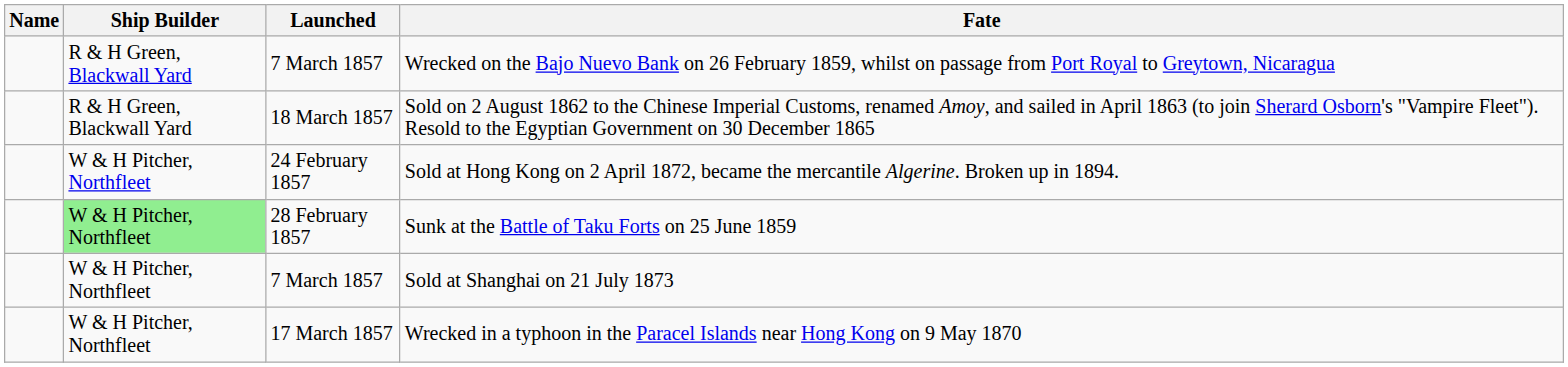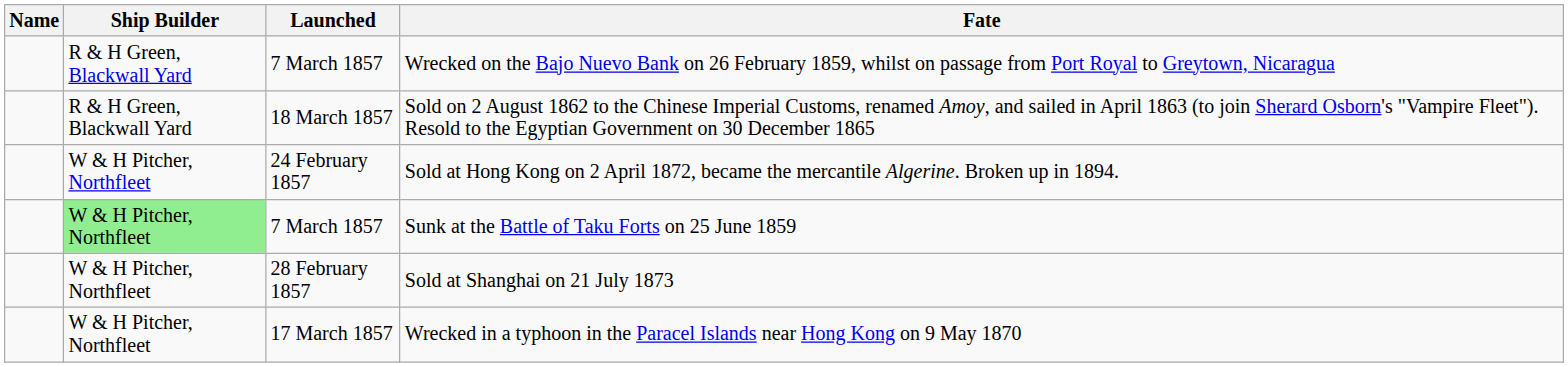 <table class="wikitable" style="text-align:left">
 <tr>
 <th>Name</th>
 <th>Ship Builder</th>
 <th>Launched</th>
 <th>Fate</th>
 </tr>
 <tr>
 <td></td>
 <td>R & H Green, <a href='#'>Blackwall Yard</a></td>
 <td>7 March 1857</td>
 <td>Wrecked on the <a href='#'>Bajo Nuevo Bank</a> on 26 February 1859, whilst on passage from <a href='#'>Port Royal</a> to <a href='#'>Greytown, Nicaragua</a></td>
 </tr>
 <tr>
 <td></td>
 <td>R & H Green, Blackwall Yard</td>
 <td>18 March 1857</td>
 <td>Sold on 2 August 1862 to the Chinese Imperial Customs, renamed <em>Amoy</em>, and sailed in April 1863 (to join <a href='#'>Sherard Osborn</a>'s "Vampire Fleet"). Resold to the Egyptian Government on 30 December 1865</td>
 </tr>
 <tr>
 <td></td>
 <td>W & H Pitcher, <a href='#'>Northfleet</a></td>
 <td>24 February 1857</td>
 <td>Sold at Hong Kong on 2 April 1872, became the mercantile <em>Algerine</em>. Broken up in 1894.</td>
 </tr>
 <tr>
 <td></td>
 <td style="background: lightgreen;">W & H Pitcher, Northfleet</td>
-<td>28 February 1857</td>
+<td>7 March 1857</td>
 <td>Sunk at the <a href='#'>Battle of Taku Forts</a> on 25 June 1859</td>
 </tr>
 <tr>
 <td></td>
 <td>W & H Pitcher, Northfleet</td>
-<td>7 March 1857</td>
+<td>28 February 1857</td>
 <td>Sold at Shanghai on 21 July 1873</td>
 </tr>
 <tr>
 <td></td>
 <td>W & H Pitcher, Northfleet</td>
 <td>17 March 1857</td>
 <td>Wrecked in a typhoon in the <a href='#'>Paracel Islands</a> near <a href='#'>Hong Kong</a> on 9 May 1870</td>
 </tr>
 </table>
